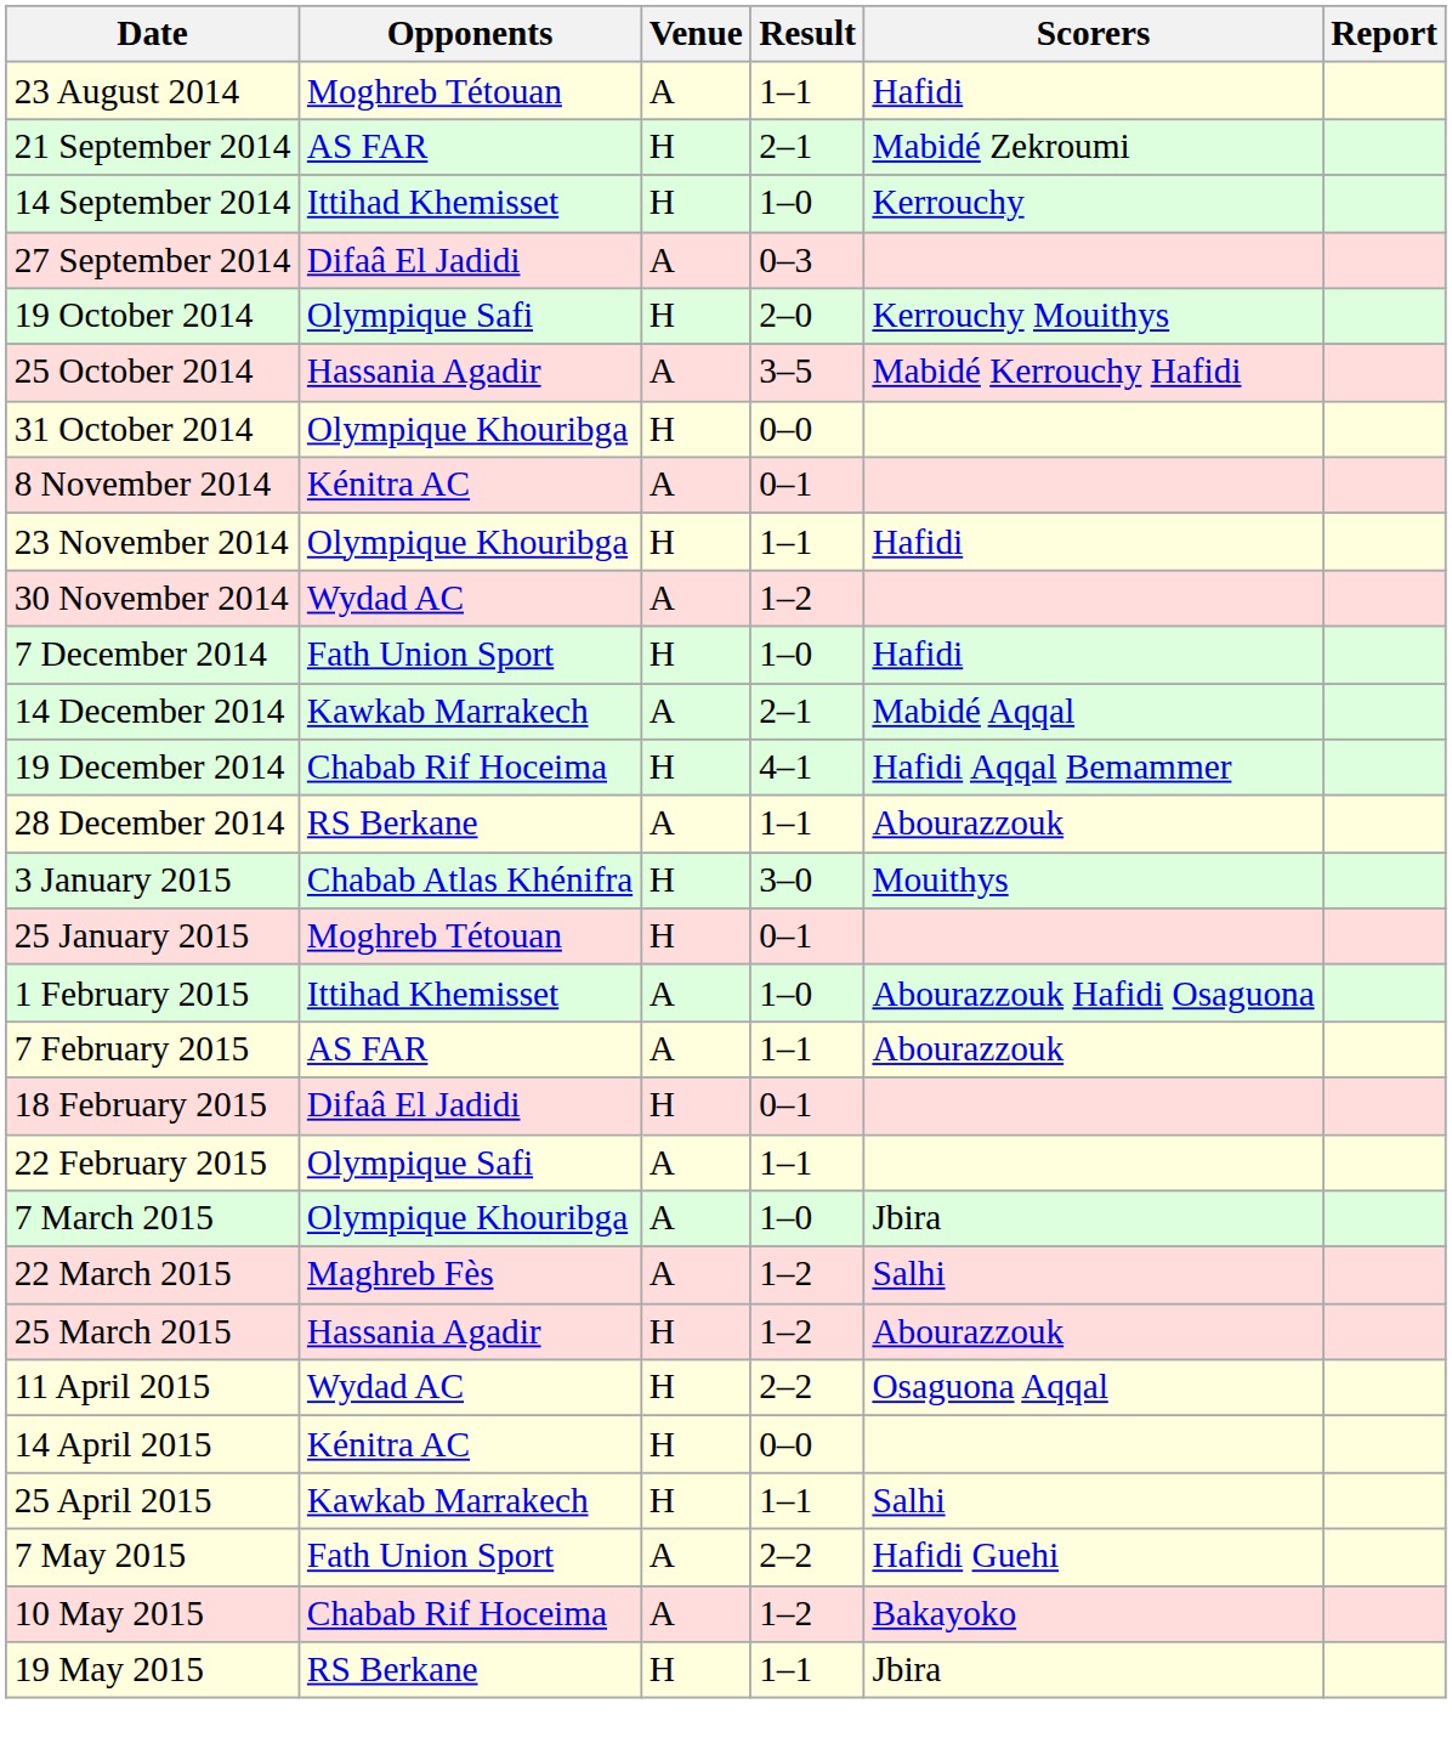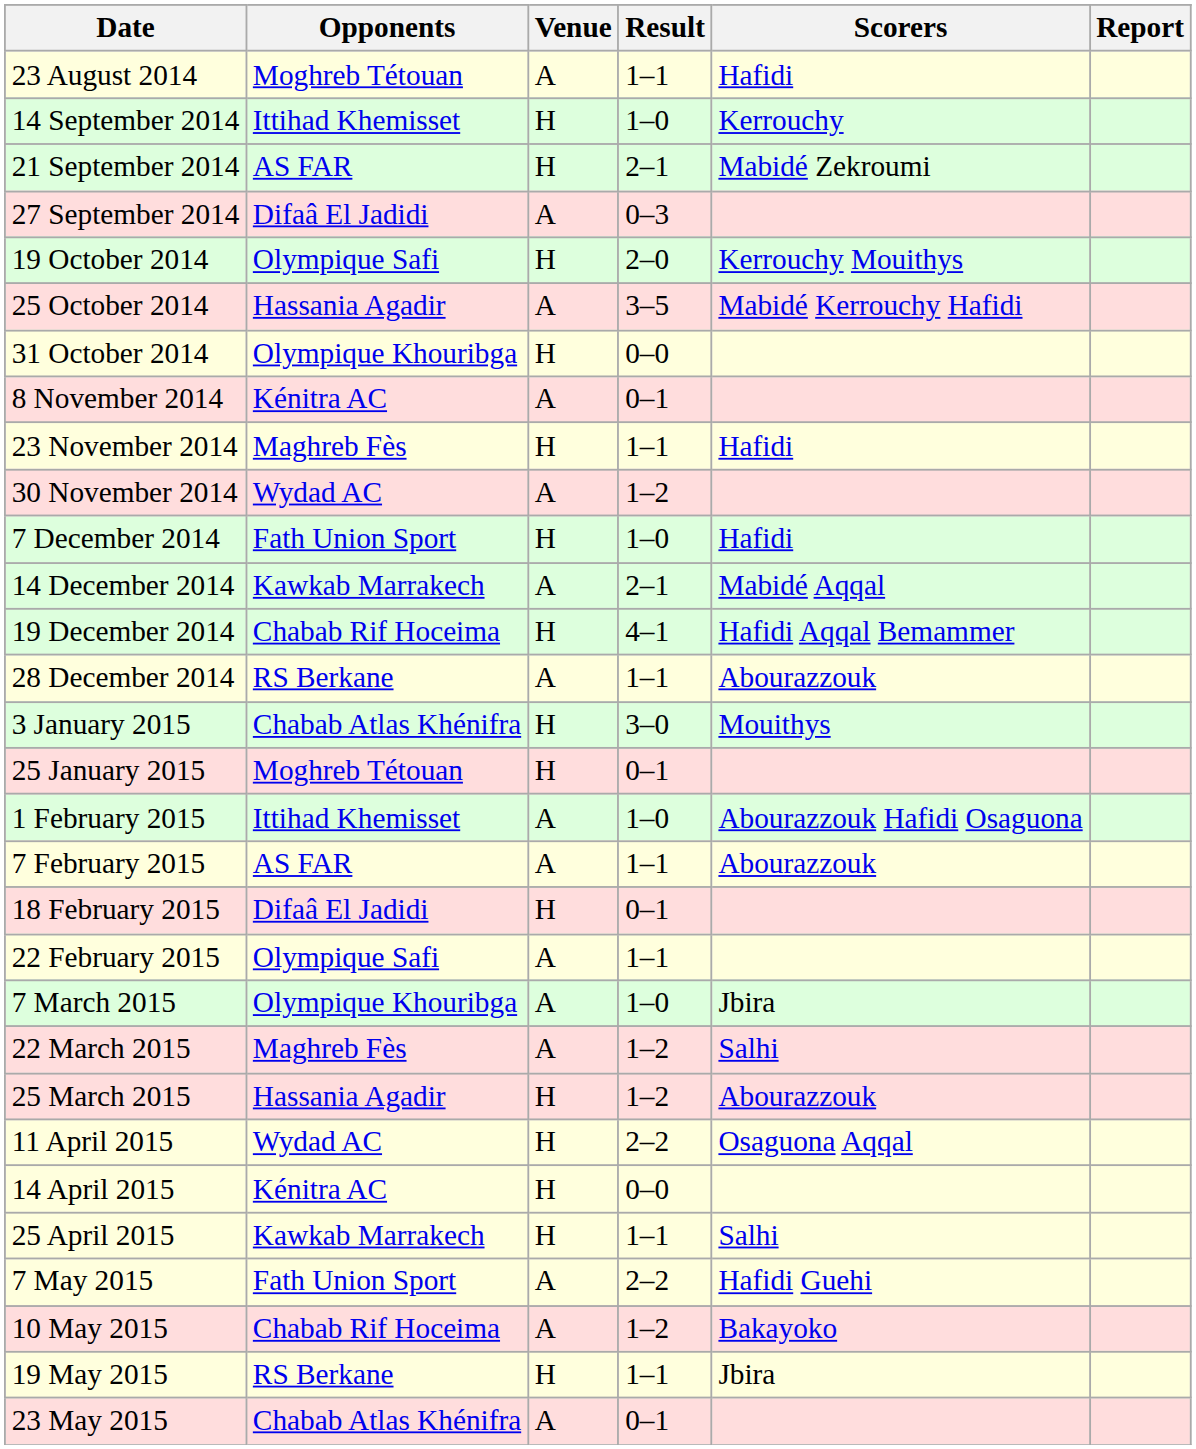 <table class="wikitable">
 <tr>
 <th>Date</th>
 <th>Opponents</th>
 <th>Venue</th>
 <th>Result</th>
 <th>Scorers</th>
 <th>Report</th>
 </tr>
 <tr bgcolor="#ffffdd">
 <td>23 August 2014</td>
 <td><a href='#'>Moghreb Tétouan</a></td>
 <td>A</td>
 <td>1–1</td>
 <td><a href='#'>Hafidi</a> </td>
 <td></td>
 </tr>
 <tr bgcolor="#ddffdd">
+<td>14 September 2014</td>
+<td><a href='#'>Ittihad Khemisset</a></td>
+<td>H</td>
+<td>1–0</td>
+<td><a href='#'>Kerrouchy</a> </td>
+<td></td>
+</tr>
+<tr bgcolor="#ddffdd">
 <td>21 September 2014</td>
 <td><a href='#'>AS FAR</a></td>
 <td>H</td>
 <td>2–1</td>
 <td><a href='#'>Mabidé</a>  Zekroumi </td>
-<td></td>
-</tr>
-<tr bgcolor="#ddffdd">
-<td>14 September 2014</td>
-<td><a href='#'>Ittihad Khemisset</a></td>
-<td>H</td>
-<td>1–0</td>
-<td><a href='#'>Kerrouchy</a> </td>
 <td></td>
 </tr>
 <tr bgcolor="#ffdddd">
 <td>27 September 2014</td>
 <td><a href='#'>Difaâ El Jadidi</a></td>
 <td>A</td>
 <td>0–3</td>
 <td></td>
 <td></td>
 </tr>
 <tr bgcolor="#ddffdd">
 <td>19 October 2014</td>
 <td><a href='#'>Olympique Safi</a></td>
 <td>H</td>
 <td>2–0</td>
 <td><a href='#'>Kerrouchy</a>  <a href='#'>Mouithys</a> </td>
 <td></td>
 </tr>
 <tr bgcolor="#ffdddd">
 <td>25 October 2014</td>
 <td><a href='#'>Hassania Agadir</a></td>
 <td>A</td>
 <td>3–5</td>
 <td><a href='#'>Mabidé</a>  <a href='#'>Kerrouchy</a>  <a href='#'>Hafidi</a> </td>
 <td></td>
 </tr>
 <tr bgcolor="#ffffdd">
 <td>31 October 2014</td>
 <td><a href='#'>Olympique Khouribga</a></td>
 <td>H</td>
 <td>0–0</td>
 <td></td>
 <td></td>
 </tr>
 <tr bgcolor="#ffdddd">
 <td>8 November 2014</td>
 <td><a href='#'>Kénitra AC</a></td>
 <td>A</td>
 <td>0–1</td>
 <td></td>
 <td></td>
 </tr>
 <tr bgcolor="#ffffdd">
 <td>23 November 2014</td>
-<td><a href='#'>Olympique Khouribga</a></td>
+<td><a href='#'>Maghreb Fès</a></td>
 <td>H</td>
 <td>1–1</td>
 <td><a href='#'>Hafidi</a> </td>
 <td></td>
 </tr>
 <tr bgcolor="#ffdddd">
 <td>30 November 2014</td>
 <td><a href='#'>Wydad AC</a></td>
 <td>A</td>
 <td>1–2</td>
 <td></td>
 <td></td>
 </tr>
 <tr bgcolor="#ddffdd">
 <td>7 December 2014</td>
 <td><a href='#'>Fath Union Sport</a></td>
 <td>H</td>
 <td>1–0</td>
 <td><a href='#'>Hafidi</a> </td>
 <td></td>
 </tr>
 <tr bgcolor="#ddffdd">
 <td>14 December 2014</td>
 <td><a href='#'>Kawkab Marrakech</a></td>
 <td>A</td>
 <td>2–1</td>
 <td><a href='#'>Mabidé</a>  <a href='#'>Aqqal</a> </td>
 <td></td>
 </tr>
 <tr bgcolor="#ddffdd">
 <td>19 December 2014</td>
 <td><a href='#'>Chabab Rif Hoceima</a></td>
 <td>H</td>
 <td>4–1</td>
 <td><a href='#'>Hafidi</a>  <a href='#'>Aqqal</a>  <a href='#'>Bemammer</a> </td>
 <td></td>
 </tr>
 <tr bgcolor="#ffffdd">
 <td>28 December 2014</td>
 <td><a href='#'>RS Berkane</a></td>
 <td>A</td>
 <td>1–1</td>
 <td><a href='#'>Abourazzouk</a> </td>
 <td></td>
 </tr>
 <tr bgcolor="#ddffdd">
 <td>3 January 2015</td>
 <td><a href='#'>Chabab Atlas Khénifra</a></td>
 <td>H</td>
 <td>3–0</td>
 <td><a href='#'>Mouithys</a> </td>
 <td></td>
 </tr>
 <tr bgcolor="#ffdddd">
 <td>25 January 2015</td>
 <td><a href='#'>Moghreb Tétouan</a></td>
 <td>H</td>
 <td>0–1</td>
 <td></td>
 <td></td>
 </tr>
 <tr bgcolor="#ddffdd">
 <td>1 February 2015</td>
 <td><a href='#'>Ittihad Khemisset</a></td>
 <td>A</td>
 <td>1–0</td>
 <td><a href='#'>Abourazzouk</a>  <a href='#'>Hafidi</a>  <a href='#'>Osaguona</a> </td>
 <td></td>
 </tr>
 <tr bgcolor="#ffffdd">
 <td>7 February 2015</td>
 <td><a href='#'>AS FAR</a></td>
 <td>A</td>
 <td>1–1</td>
 <td><a href='#'>Abourazzouk</a> </td>
 <td></td>
 </tr>
 <tr bgcolor="#ffdddd">
 <td>18 February 2015</td>
 <td><a href='#'>Difaâ El Jadidi</a></td>
 <td>H</td>
 <td>0–1</td>
 <td></td>
 <td></td>
 </tr>
 <tr bgcolor="#ffffdd">
 <td>22 February 2015</td>
 <td><a href='#'>Olympique Safi</a></td>
 <td>A</td>
 <td>1–1</td>
 <td></td>
 <td></td>
 </tr>
 <tr bgcolor="#ddffdd">
 <td>7 March 2015</td>
 <td><a href='#'>Olympique Khouribga</a></td>
 <td>A</td>
 <td>1–0</td>
 <td>Jbira </td>
 <td></td>
 </tr>
 <tr bgcolor="#ffdddd">
 <td>22 March 2015</td>
 <td><a href='#'>Maghreb Fès</a></td>
 <td>A</td>
 <td>1–2</td>
 <td><a href='#'>Salhi</a> </td>
 <td></td>
 </tr>
 <tr bgcolor="#ffdddd">
 <td>25 March 2015</td>
 <td><a href='#'>Hassania Agadir</a></td>
 <td>H</td>
 <td>1–2</td>
 <td><a href='#'>Abourazzouk</a> </td>
 <td></td>
 </tr>
 <tr bgcolor="#ffffdd">
 <td>11 April 2015</td>
 <td><a href='#'>Wydad AC</a></td>
 <td>H</td>
 <td>2–2</td>
 <td><a href='#'>Osaguona</a>  <a href='#'>Aqqal</a> </td>
 <td></td>
 </tr>
 <tr bgcolor="#ffffdd">
 <td>14 April 2015</td>
 <td><a href='#'>Kénitra AC</a></td>
 <td>H</td>
 <td>0–0</td>
 <td></td>
 <td></td>
 </tr>
 <tr bgcolor="#ffffdd">
 <td>25 April 2015</td>
 <td><a href='#'>Kawkab Marrakech</a></td>
 <td>H</td>
 <td>1–1</td>
 <td><a href='#'>Salhi</a> </td>
 <td></td>
 </tr>
 <tr bgcolor="#ffffdd">
 <td>7 May 2015</td>
 <td><a href='#'>Fath Union Sport</a></td>
 <td>A</td>
 <td>2–2</td>
 <td><a href='#'>Hafidi</a>  <a href='#'>Guehi</a> </td>
 <td></td>
 </tr>
 <tr bgcolor="#ffdddd">
 <td>10 May 2015</td>
 <td><a href='#'>Chabab Rif Hoceima</a></td>
 <td>A</td>
 <td>1–2</td>
 <td><a href='#'>Bakayoko</a> </td>
 <td></td>
 </tr>
 <tr bgcolor="#ffffdd">
 <td>19 May 2015</td>
 <td><a href='#'>RS Berkane</a></td>
 <td>H</td>
 <td>1–1</td>
 <td>Jbira </td>
 <td></td>
 </tr>
+<tr bgcolor="#ffdddd">
+<td>23 May 2015</td>
+<td><a href='#'>Chabab Atlas Khénifra</a></td>
+<td>A</td>
+<td>0–1</td>
+<td></td>
+<td></td>
+</tr>
 </table>
